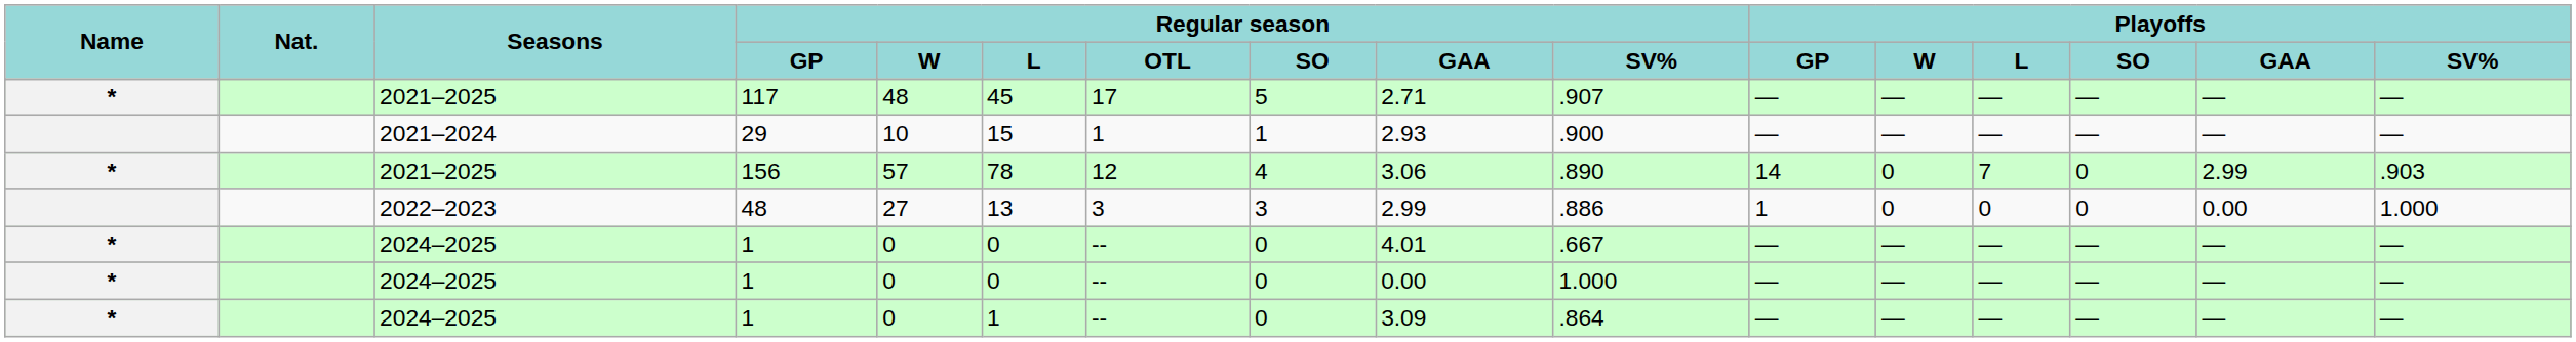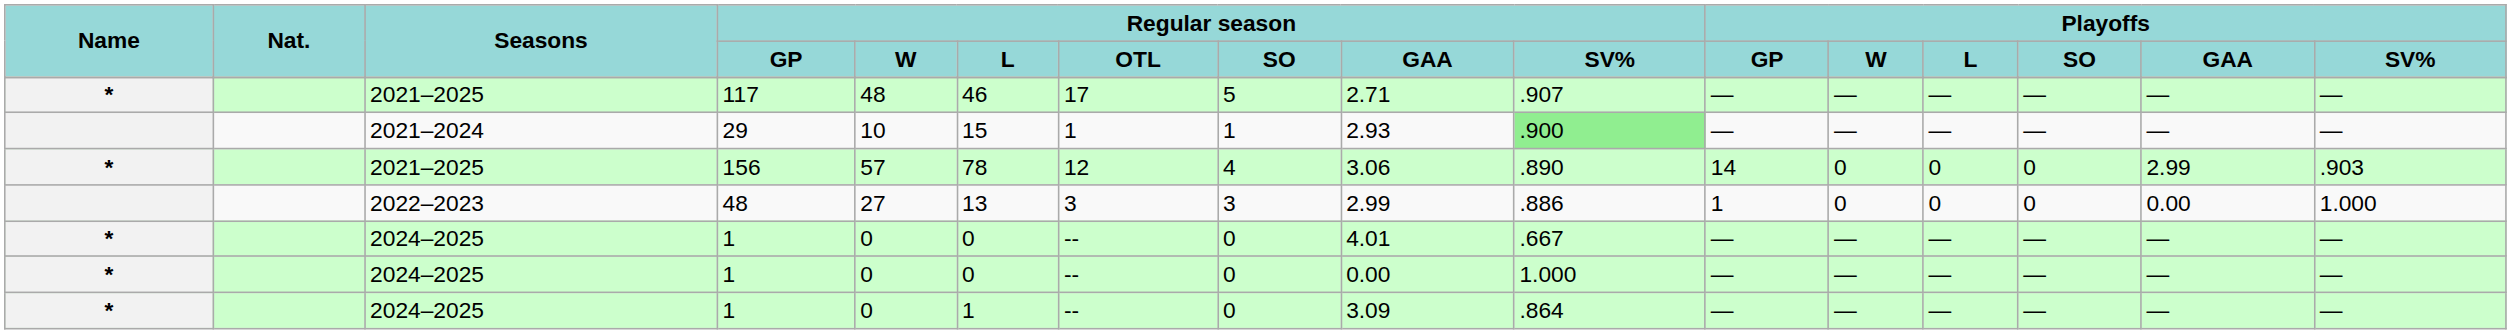 <table class="wikitable sortable" style="text-align:left; font-size:90%; width:100%">
 <tr>
 <th scope=col style="background-color:#96D8D8; color:#000000;"rowspan="2" width="125px">Name</th>
 <th scope=col style="background-color:#96D8D8; color:#000000;"rowspan="2">Nat.</th>
 <th scope=col style="background-color:#96D8D8; color:#000000;"rowspan="2">Seasons</th>
 <th scope=colgroup style="background-color:#96D8D8; color:#000000;"colspan="7">Regular season</th>
 <th scope=colgroup style="background-color:#96D8D8; color:#000000;"colspan="6">Playoffs</th>
 </tr>
 <tr>
 <th scope=col style="background-color:#96D8D8; color:#000000">GP</th>
 <th scope=col style="background-color:#96D8D8; color:#000000">W</th>
 <th scope=col style="background-color:#96D8D8; color:#000000">L</th>
 <th scope=col style="background-color:#96D8D8; color:#000000">OTL</th>
 <th scope=col style="background-color:#96D8D8; color:#000000">SO</th>
 <th scope=col style="background-color:#96D8D8; color:#000000">GAA</th>
 <th scope=col style="background-color:#96D8D8; color:#000000">SV%</th>
 <th scope=col style="background-color:#96D8D8; color:#000000">GP</th>
 <th scope=col style="background-color:#96D8D8; color:#000000">W</th>
 <th scope=col style="background-color:#96D8D8; color:#000000">L</th>
 <th scope=col style="background-color:#96D8D8; color:#000000">SO</th>
 <th scope=col style="background-color:#96D8D8; color:#000000">GAA</th>
 <th scope=col style="background-color:#96D8D8; color:#000000">SV%</th>
 </tr>
 <tr class="unsortable">
 </tr>
 <tr bgcolor="#CCFFCC">
 <th scope=row>*</th>
 <td></td>
 <td>2021–2025</td>
 <td>117</td>
 <td>48</td>
-<td>45</td>
+<td>46</td>
 <td>17</td>
 <td>5</td>
 <td>2.71</td>
 <td>.907</td>
 <td>—</td>
 <td>—</td>
 <td>—</td>
 <td>—</td>
 <td>—</td>
 <td>—</td>
 </tr>
 <tr>
 <th scope=row></th>
 <td></td>
 <td>2021–2024</td>
 <td>29</td>
 <td>10</td>
 <td>15</td>
 <td>1</td>
 <td>1</td>
 <td>2.93</td>
-<td>.900</td>
+<td style="background: lightgreen;">.900</td>
 <td>—</td>
 <td>—</td>
 <td>—</td>
 <td>—</td>
 <td>—</td>
 <td>—</td>
 </tr>
 <tr bgcolor="#CCFFCC">
 <th scope=row>*</th>
 <td></td>
 <td>2021–2025</td>
 <td>156</td>
 <td>57</td>
 <td>78</td>
 <td>12</td>
 <td>4</td>
 <td>3.06</td>
 <td>.890</td>
 <td>14</td>
 <td>0</td>
-<td>7</td>
+<td>0</td>
 <td>0</td>
 <td>2.99</td>
 <td>.903</td>
 </tr>
 <tr>
 <th scope=row></th>
 <td></td>
 <td>2022–2023</td>
 <td>48</td>
 <td>27</td>
 <td>13</td>
 <td>3</td>
 <td>3</td>
 <td>2.99</td>
 <td>.886</td>
 <td>1</td>
 <td>0</td>
 <td>0</td>
 <td>0</td>
 <td>0.00</td>
 <td>1.000</td>
 </tr>
 <tr bgcolor="#CCFFCC">
 <th scope=row>*</th>
 <td></td>
 <td>2024–2025</td>
 <td>1</td>
 <td>0</td>
 <td>0</td>
 <td>--</td>
 <td>0</td>
 <td>4.01</td>
 <td>.667</td>
 <td>—</td>
 <td>—</td>
 <td>—</td>
 <td>—</td>
 <td>—</td>
 <td>—</td>
 </tr>
 <tr bgcolor="#CCFFCC">
 <th scope=row>*</th>
 <td></td>
 <td>2024–2025</td>
 <td>1</td>
 <td>0</td>
 <td>0</td>
 <td>--</td>
 <td>0</td>
 <td>0.00</td>
 <td>1.000</td>
 <td>—</td>
 <td>—</td>
 <td>—</td>
 <td>—</td>
 <td>—</td>
 <td>—</td>
 </tr>
 <tr bgcolor="#CCFFCC">
 <th scope=row>*</th>
 <td></td>
 <td>2024–2025</td>
 <td>1</td>
 <td>0</td>
 <td>1</td>
 <td>--</td>
 <td>0</td>
 <td>3.09</td>
 <td>.864</td>
 <td>—</td>
 <td>—</td>
 <td>—</td>
 <td>—</td>
 <td>—</td>
 <td>—</td>
 </tr>
 </table>
